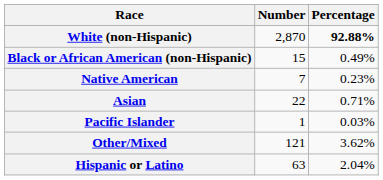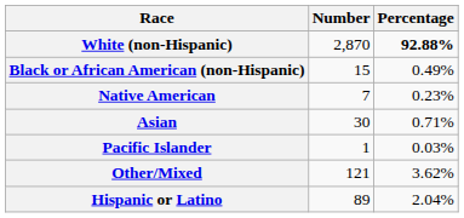 <table class="wikitable" style="text-align:right">
 <tr>
 <th scope="col">Race</th>
 <th scope="col">Number</th>
 <th scope="col">Percentage</th>
 </tr>
 <tr>
 <th scope="row"><a href='#'>White</a> (non-Hispanic)</th>
 <td>2,870</td>
 <td><strong>92.88%</strong></td>
 </tr>
 <tr>
 <th scope="row"><a href='#'>Black or African American</a> (non-Hispanic)</th>
 <td>15</td>
 <td>0.49%</td>
 </tr>
 <tr>
 <th scope="row"><a href='#'>Native American</a></th>
 <td>7</td>
 <td>0.23%</td>
 </tr>
 <tr>
 <th scope="row"><a href='#'>Asian</a></th>
-<td>22</td>
+<td>30</td>
 <td>0.71%</td>
 </tr>
 <tr>
 <th scope="row"><a href='#'>Pacific Islander</a></th>
 <td>1</td>
 <td>0.03%</td>
 </tr>
 <tr>
 <th scope="row"><a href='#'>Other/Mixed</a></th>
 <td>121</td>
 <td>3.62%</td>
 </tr>
 <tr>
 <th scope="row"><a href='#'>Hispanic</a> or <a href='#'>Latino</a></th>
-<td>63</td>
+<td>89</td>
 <td>2.04%</td>
 </tr>
 </table>
